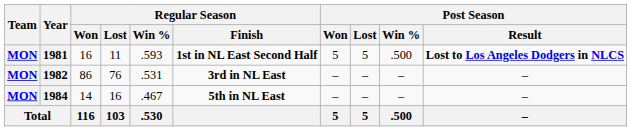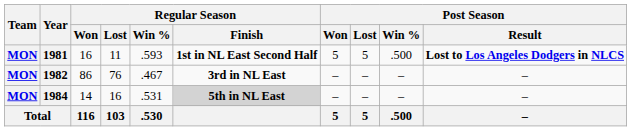 <table class="wikitable" style="font-size: 95%; text-align:center;">
 <tr>
 <th rowspan="2">Team</th>
 <th rowspan="2">Year</th>
 <th colspan="4">Regular Season</th>
 <th colspan="4">Post Season</th>
 </tr>
 <tr>
 <th>Won</th>
 <th>Lost</th>
 <th>Win %</th>
 <th>Finish</th>
 <th>Won</th>
 <th>Lost</th>
 <th>Win %</th>
 <th>Result</th>
 </tr>
 <tr>
 <th><a href='#'>MON</a></th>
 <th>1981</th>
 <td>16</td>
 <td>11</td>
 <td>.593</td>
 <td><strong>1st in NL East Second Half</strong></td>
 <td>5</td>
 <td>5</td>
 <td>.500</td>
 <td><strong>Lost to <a href='#'>Los Angeles Dodgers</a> in <a href='#'>NLCS</a></strong></td>
 </tr>
 <tr>
 <th><a href='#'>MON</a></th>
 <th>1982</th>
 <td>86</td>
 <td>76</td>
-<td>.531</td>
+<td>.467</td>
 <td><strong>3rd in NL East</strong></td>
 <td>–</td>
 <td>–</td>
 <td>–</td>
 <td>–</td>
 </tr>
 <tr>
 <th><a href='#'>MON</a></th>
 <th>1984</th>
 <td>14</td>
 <td>16</td>
-<td>.467</td>
-<td><strong>5th in NL East</strong></td>
+<td>.531</td>
+<td style="background: lightgrey;"><strong>5th in NL East</strong></td>
 <td>–</td>
 <td>–</td>
 <td>–</td>
 <td>–</td>
 </tr>
 <tr>
 <th colspan="2">Total</th>
 <th>116</th>
 <th>103</th>
 <th>.530</th>
 <th></th>
 <th>5</th>
 <th>5</th>
 <th>.500</th>
 <th>–</th>
 </tr>
 </table>
